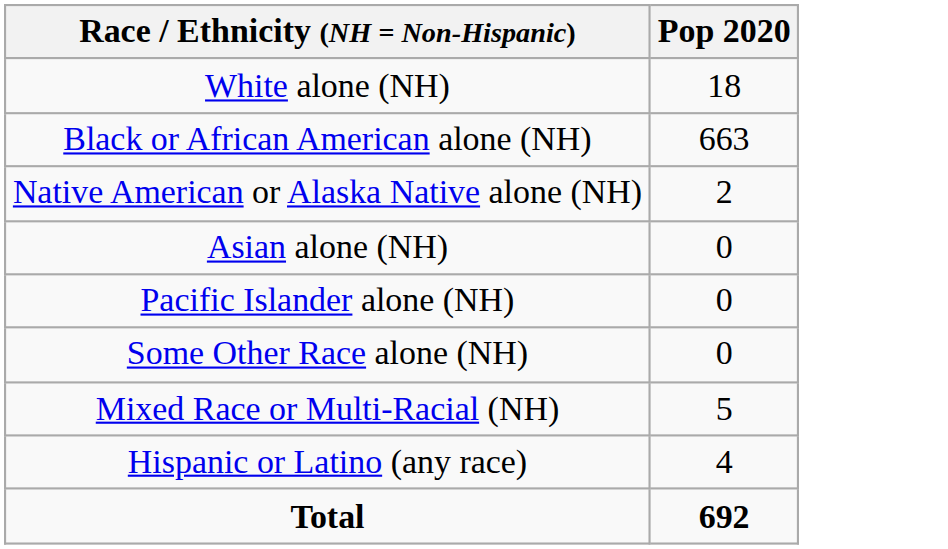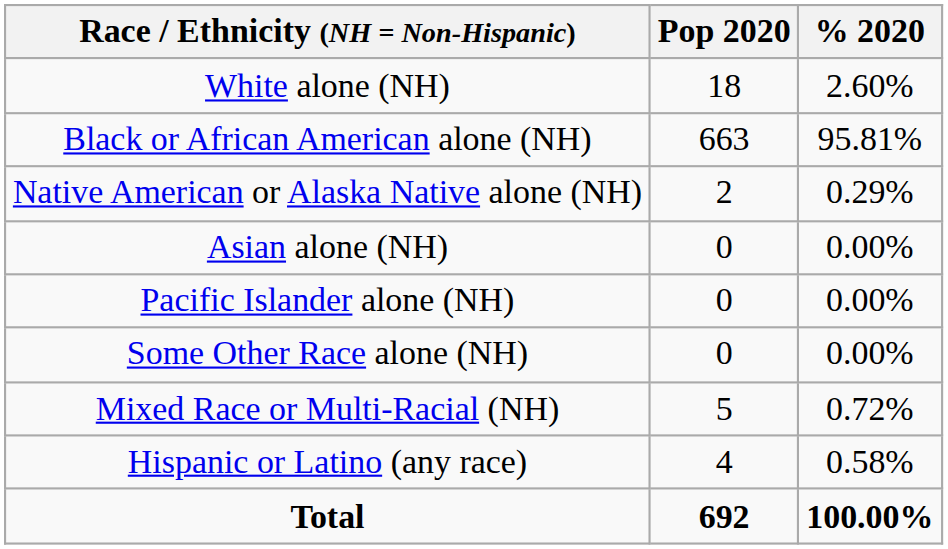 <table class="wikitable" style="text-align:center;">
 <tr>
 <th>Race / Ethnicity <small>(<em>NH = Non-Hispanic</em>)</small></th>
 <th>Pop 2020</th>
+<th>% 2020</th>
 </tr>
 <tr>
 <td><a href='#'>White</a> alone (NH)</td>
 <td>18</td>
+<td>2.60%</td>
 </tr>
 <tr>
 <td><a href='#'>Black or African American</a> alone (NH)</td>
 <td>663</td>
+<td>95.81%</td>
 </tr>
 <tr>
 <td><a href='#'>Native American</a> or <a href='#'>Alaska Native</a> alone (NH)</td>
 <td>2</td>
+<td>0.29%</td>
 </tr>
 <tr>
 <td><a href='#'>Asian</a> alone (NH)</td>
 <td>0</td>
+<td>0.00%</td>
 </tr>
 <tr>
 <td><a href='#'>Pacific Islander</a> alone (NH)</td>
 <td>0</td>
+<td>0.00%</td>
 </tr>
 <tr>
 <td><a href='#'>Some Other Race</a> alone (NH)</td>
 <td>0</td>
+<td>0.00%</td>
 </tr>
 <tr>
 <td><a href='#'>Mixed Race or Multi-Racial</a> (NH)</td>
 <td>5</td>
+<td>0.72%</td>
 </tr>
 <tr>
 <td><a href='#'>Hispanic or Latino</a> (any race)</td>
 <td>4</td>
+<td>0.58%</td>
 </tr>
 <tr>
 <td><strong>Total</strong></td>
 <td><strong>692</strong></td>
+<td><strong>100.00%</strong></td>
 </tr>
 </table>
